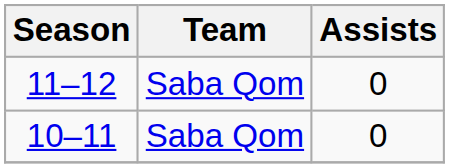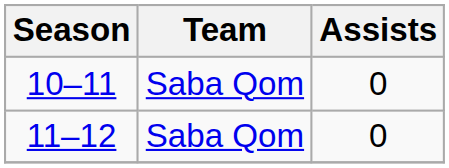 <table class="wikitable" style="text-align: center;">
 <tr>
 <th>Season</th>
 <th>Team</th>
 <th>Assists</th>
 </tr>
 <tr>
-<td><a href='#'>11–12</a></td>
+<td><a href='#'>10–11</a></td>
 <td align="left"><a href='#'>Saba Qom</a></td>
 <td>0</td>
 </tr>
 <tr>
-<td><a href='#'>10–11</a></td>
+<td><a href='#'>11–12</a></td>
 <td align="left"><a href='#'>Saba Qom</a></td>
 <td>0</td>
 </tr>
 <tr>
 </tr>
 </table>
